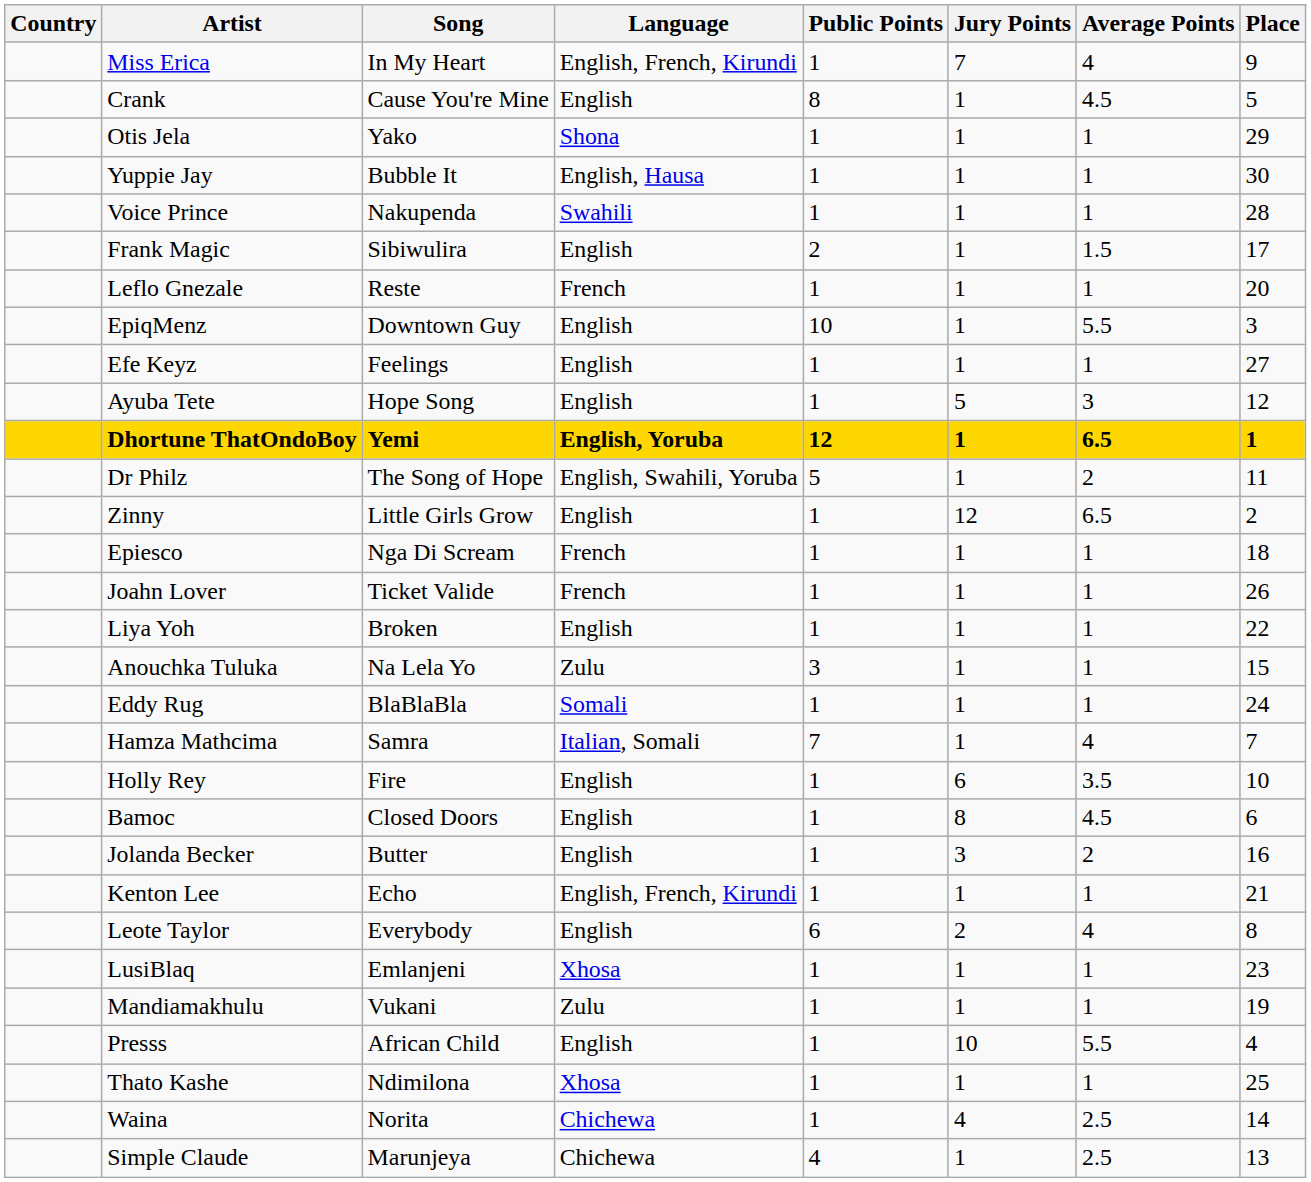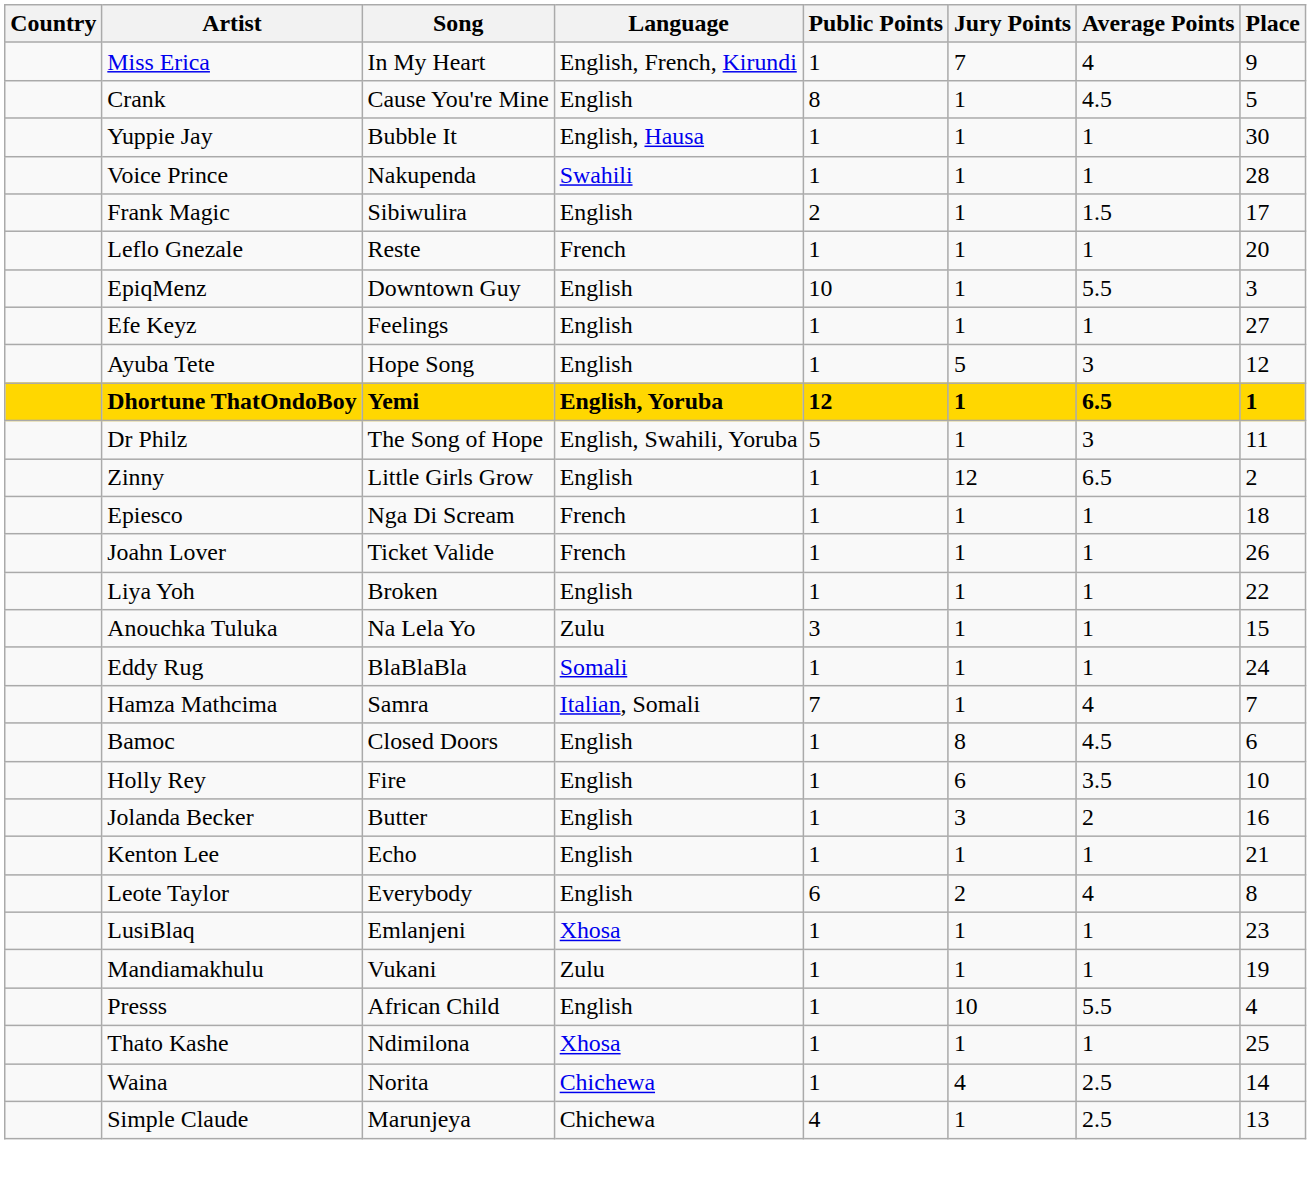 <table class="wikitable sortable">
 <tr>
 <th>Country</th>
 <th>Artist</th>
 <th>Song</th>
 <th>Language</th>
 <th>Public Points</th>
 <th>Jury Points</th>
 <th>Average Points</th>
 <th>Place</th>
 </tr>
 <tr>
 <td></td>
 <td><a href='#'>Miss Erica</a></td>
 <td>In My Heart</td>
 <td>English, French, <a href='#'>Kirundi</a></td>
 <td>1</td>
 <td>7</td>
 <td>4</td>
 <td>9</td>
 </tr>
 <tr>
 <td></td>
 <td>Crank</td>
 <td>Cause You're Mine</td>
 <td>English</td>
 <td>8</td>
 <td>1</td>
 <td>4.5</td>
 <td>5</td>
-</tr>
-<tr>
-<td></td>
-<td>Otis Jela</td>
-<td>Yako</td>
-<td><a href='#'>Shona</a></td>
-<td>1</td>
-<td>1</td>
-<td>1</td>
-<td>29</td>
 </tr>
 <tr>
 <td></td>
 <td>Yuppie Jay</td>
 <td>Bubble It</td>
 <td>English, <a href='#'>Hausa</a></td>
 <td>1</td>
 <td>1</td>
 <td>1</td>
 <td>30</td>
 </tr>
 <tr>
 <td></td>
 <td>Voice Prince</td>
 <td>Nakupenda</td>
 <td><a href='#'>Swahili</a></td>
 <td>1</td>
 <td>1</td>
 <td>1</td>
 <td>28</td>
 </tr>
 <tr>
 <td></td>
 <td>Frank Magic</td>
 <td>Sibiwulira</td>
 <td>English</td>
 <td>2</td>
 <td>1</td>
 <td>1.5</td>
 <td>17</td>
 </tr>
 <tr>
 <td></td>
 <td>Leflo Gnezale</td>
 <td>Reste</td>
 <td>French</td>
 <td>1</td>
 <td>1</td>
 <td>1</td>
 <td>20</td>
 </tr>
 <tr>
 <td></td>
 <td>EpiqMenz</td>
 <td>Downtown Guy</td>
 <td>English</td>
 <td>10</td>
 <td>1</td>
 <td>5.5</td>
 <td>3</td>
 </tr>
 <tr>
 <td></td>
 <td>Efe Keyz</td>
 <td>Feelings</td>
 <td>English</td>
 <td>1</td>
 <td>1</td>
 <td>1</td>
 <td>27</td>
 </tr>
 <tr>
 <td></td>
 <td>Ayuba Tete</td>
 <td>Hope Song</td>
 <td>English</td>
 <td>1</td>
 <td>5</td>
 <td>3</td>
 <td>12</td>
 </tr>
 <tr style="background: gold; font-weight: bold;">
 <td></td>
 <td>Dhortune ThatOndoBoy</td>
 <td>Yemi</td>
 <td>English, Yoruba</td>
 <td>12</td>
 <td>1</td>
 <td>6.5</td>
 <td>1</td>
 </tr>
 <tr>
 <td></td>
 <td>Dr Philz</td>
 <td>The Song of Hope</td>
 <td>English, Swahili, Yoruba</td>
 <td>5</td>
 <td>1</td>
-<td>2</td>
+<td>3</td>
 <td>11</td>
 </tr>
 <tr>
 <td></td>
 <td>Zinny</td>
 <td>Little Girls Grow</td>
 <td>English</td>
 <td>1</td>
 <td>12</td>
 <td>6.5</td>
 <td>2</td>
 </tr>
 <tr>
 <td></td>
 <td>Epiesco</td>
 <td>Nga Di Scream</td>
 <td>French</td>
 <td>1</td>
 <td>1</td>
 <td>1</td>
 <td>18</td>
 </tr>
 <tr>
 <td></td>
 <td>Joahn Lover</td>
 <td>Ticket Valide</td>
 <td>French</td>
 <td>1</td>
 <td>1</td>
 <td>1</td>
 <td>26</td>
 </tr>
 <tr>
 <td></td>
 <td>Liya Yoh</td>
 <td>Broken</td>
 <td>English</td>
 <td>1</td>
 <td>1</td>
 <td>1</td>
 <td>22</td>
 </tr>
 <tr>
 <td></td>
 <td>Anouchka Tuluka</td>
 <td>Na Lela Yo</td>
 <td>Zulu</td>
 <td>3</td>
 <td>1</td>
 <td>1</td>
 <td>15</td>
 </tr>
 <tr>
 <td></td>
 <td>Eddy Rug</td>
 <td>BlaBlaBla</td>
 <td><a href='#'>Somali</a></td>
 <td>1</td>
 <td>1</td>
 <td>1</td>
 <td>24</td>
 </tr>
 <tr>
 <td></td>
 <td>Hamza Mathcima</td>
 <td>Samra</td>
 <td><a href='#'>Italian</a>, Somali</td>
 <td>7</td>
 <td>1</td>
 <td>4</td>
 <td>7</td>
 </tr>
 <tr>
 <td></td>
+<td>Bamoc</td>
+<td>Closed Doors</td>
+<td>English</td>
+<td>1</td>
+<td>8</td>
+<td>4.5</td>
+<td>6</td>
+</tr>
+<tr>
+<td></td>
 <td>Holly Rey</td>
 <td>Fire</td>
 <td>English</td>
 <td>1</td>
 <td>6</td>
 <td>3.5</td>
 <td>10</td>
-</tr>
-<tr>
-<td></td>
-<td>Bamoc</td>
-<td>Closed Doors</td>
-<td>English</td>
-<td>1</td>
-<td>8</td>
-<td>4.5</td>
-<td>6</td>
 </tr>
 <tr>
 <td></td>
 <td>Jolanda Becker</td>
 <td>Butter</td>
 <td>English</td>
 <td>1</td>
 <td>3</td>
 <td>2</td>
 <td>16</td>
 </tr>
 <tr>
 <td></td>
 <td>Kenton Lee</td>
 <td>Echo</td>
-<td>English, French, <a href='#'>Kirundi</a></td>
+<td>English</td>
 <td>1</td>
 <td>1</td>
 <td>1</td>
 <td>21</td>
 </tr>
 <tr>
 <td></td>
 <td>Leote Taylor</td>
 <td>Everybody</td>
 <td>English</td>
 <td>6</td>
 <td>2</td>
 <td>4</td>
 <td>8</td>
 </tr>
 <tr>
 <td></td>
 <td>LusiBlaq</td>
 <td>Emlanjeni</td>
 <td><a href='#'>Xhosa</a></td>
 <td>1</td>
 <td>1</td>
 <td>1</td>
 <td>23</td>
 </tr>
 <tr>
 <td></td>
 <td>Mandiamakhulu</td>
 <td>Vukani</td>
 <td>Zulu</td>
 <td>1</td>
 <td>1</td>
 <td>1</td>
 <td>19</td>
 </tr>
 <tr>
 <td></td>
 <td>Presss</td>
 <td>African Child</td>
 <td>English</td>
 <td>1</td>
 <td>10</td>
 <td>5.5</td>
 <td>4</td>
 </tr>
 <tr>
 <td></td>
 <td>Thato Kashe</td>
 <td>Ndimilona</td>
 <td><a href='#'>Xhosa</a></td>
 <td>1</td>
 <td>1</td>
 <td>1</td>
 <td>25</td>
 </tr>
 <tr>
 <td></td>
 <td>Waina</td>
 <td>Norita</td>
 <td><a href='#'>Chichewa</a></td>
 <td>1</td>
 <td>4</td>
 <td>2.5</td>
 <td>14</td>
 </tr>
 <tr>
 <td></td>
 <td>Simple Claude</td>
 <td>Marunjeya</td>
 <td>Chichewa</td>
 <td>4</td>
 <td>1</td>
 <td>2.5</td>
 <td>13</td>
 </tr>
 </table>
